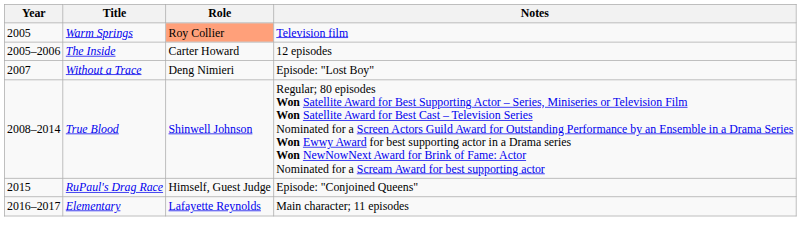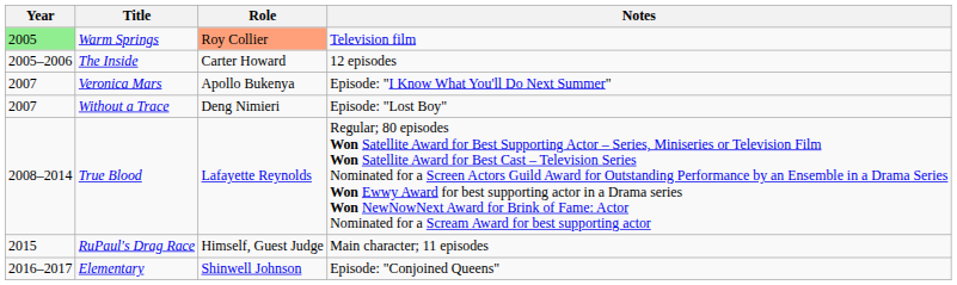 <table class="wikitable sortable">
 <tr>
 <th>Year</th>
 <th>Title</th>
 <th>Role</th>
 <th class="unsortable">Notes</th>
 </tr>
 <tr>
-<td>2005</td>
+<td style="background: lightgreen;">2005</td>
 <td><em><a href='#'>Warm Springs</a></em></td>
 <td style="background: lightsalmon;">Roy Collier</td>
 <td><a href='#'>Television film</a></td>
 </tr>
 <tr>
 <td>2005–2006</td>
 <td><em><a href='#'>The Inside</a></em></td>
 <td>Carter Howard</td>
 <td>12 episodes</td>
 </tr>
 <tr>
 <td>2007</td>
+<td><em><a href='#'>Veronica Mars</a></em></td>
+<td>Apollo Bukenya</td>
+<td>Episode: "<a href='#'>I Know What You'll Do Next Summer</a>"</td>
+</tr>
+<tr>
+<td>2007</td>
 <td><em><a href='#'>Without a Trace</a></em></td>
 <td>Deng Nimieri</td>
 <td>Episode: "Lost Boy"</td>
 </tr>
 <tr>
 <td>2008–2014</td>
 <td><em><a href='#'>True Blood</a></em></td>
-<td><a href='#'>Shinwell Johnson</a></td>
+<td><a href='#'>Lafayette Reynolds</a></td>
 <td>Regular; 80 episodes<br><strong>Won</strong> <a href='#'>Satellite Award for Best Supporting Actor – Series, Miniseries or Television Film</a><br><strong>Won</strong> <a href='#'>Satellite Award for Best Cast – Television Series</a><br>Nominated for a <a href='#'>Screen Actors Guild Award for Outstanding Performance by an Ensemble in a Drama Series</a><br><strong>Won</strong> <a href='#'>Ewwy Award</a> for best supporting actor in a Drama series<br><strong>Won</strong> <a href='#'>NewNowNext Award for Brink of Fame: Actor</a><br>Nominated for a <a href='#'>Scream Award for best supporting actor</a></td>
 </tr>
 <tr>
 <td>2015</td>
 <td><em><a href='#'>RuPaul's Drag Race</a></em></td>
 <td>Himself, Guest Judge</td>
-<td>Episode: "Conjoined Queens"</td>
+<td>Main character; 11 episodes</td>
 </tr>
 <tr>
 <td>2016–2017</td>
 <td><em><a href='#'>Elementary</a></em></td>
-<td><a href='#'>Lafayette Reynolds</a></td>
-<td>Main character; 11 episodes</td>
+<td><a href='#'>Shinwell Johnson</a></td>
+<td>Episode: "Conjoined Queens"</td>
 </tr>
 </table>
